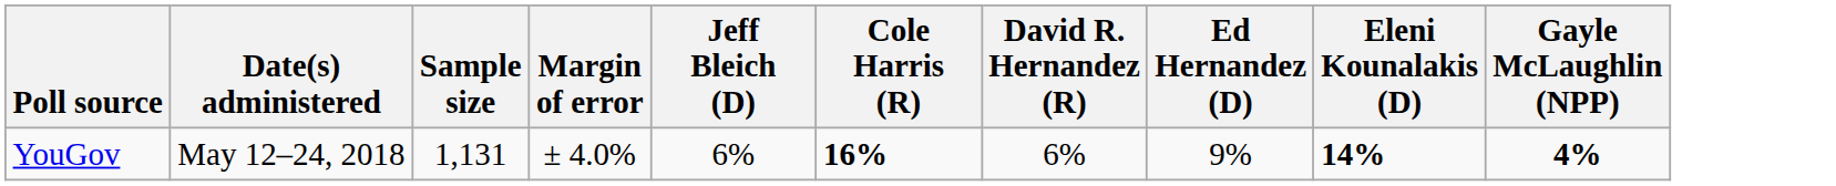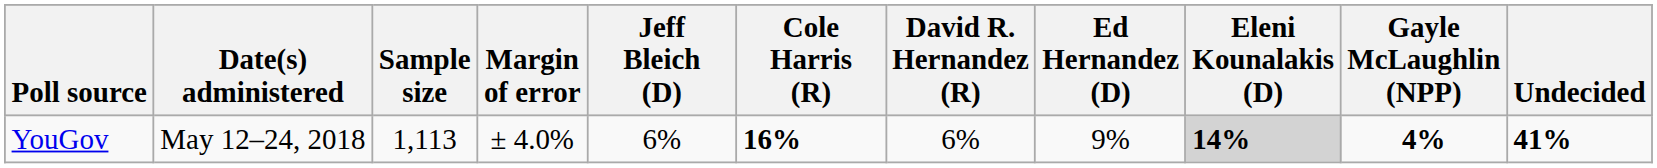 <table class="wikitable">
 <tr valign=bottom>
 <th>Poll source</th>
 <th>Date(s)<br>administered</th>
 <th>Sample<br>size</th>
 <th>Margin<br>of error</th>
 <th style="width:75px;">Jeff<br>Bleich<br>(D)</th>
 <th style="width:75px;">Cole<br>Harris<br>(R)</th>
 <th style="width:75px;">David R.<br>Hernandez<br>(R)</th>
 <th style="width:75px;">Ed<br>Hernandez<br>(D)</th>
 <th style="width:75px;">Eleni<br>Kounalakis<br>(D)</th>
 <th style="width:75px;">Gayle McLaughlin (NPP)</th>
+<th>Undecided</th>
 </tr>
 <tr>
 <td><a href='#'>YouGov</a></td>
 <td align=center>May 12–24, 2018</td>
-<td align=center>1,131</td>
+<td align=center>1,113</td>
 <td align=center>± 4.0%</td>
 <td align=center>6%</td>
 <td><strong>16%</strong></td>
 <td align=center>6%</td>
 <td align=center>9%</td>
-<td><strong>14%</strong></td>
+<td style="background: lightgrey;"><strong>14%</strong></td>
 <td align=center><strong>4%</strong></td>
+<td><strong>41%</strong></td>
 </tr>
 </table>
